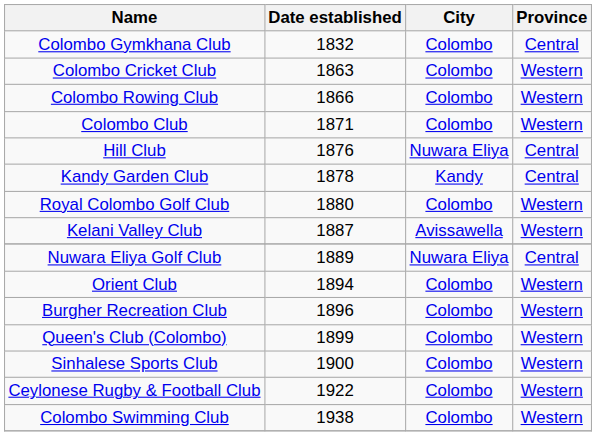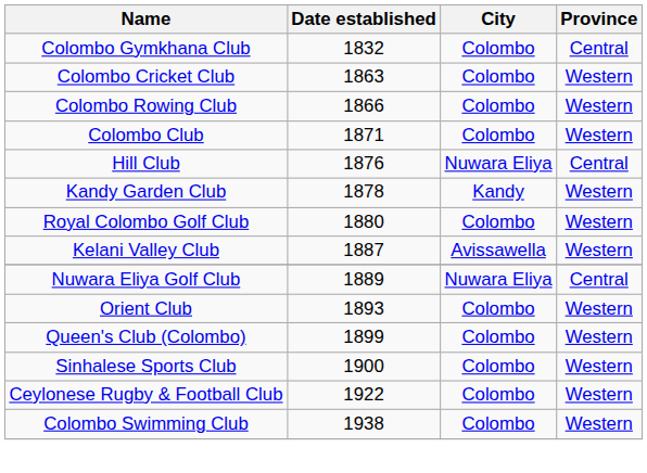 <table class="wikitable sortable" | style="text-align:center">
 <tr>
 <th>Name</th>
 <th>Date established</th>
 <th>City</th>
 <th>Province</th>
 </tr>
 <tr>
 <td><a href='#'>Colombo Gymkhana Club</a></td>
 <td>1832</td>
 <td><a href='#'>Colombo</a></td>
 <td><a href='#'>Central</a></td>
 </tr>
 <tr>
 <td><a href='#'>Colombo Cricket Club</a></td>
 <td>1863</td>
 <td><a href='#'>Colombo</a></td>
 <td><a href='#'>Western</a></td>
 </tr>
 <tr>
 <td><a href='#'>Colombo Rowing Club</a></td>
 <td>1866</td>
 <td><a href='#'>Colombo</a></td>
 <td><a href='#'>Western</a></td>
 </tr>
 <tr>
 <td><a href='#'>Colombo Club</a></td>
 <td>1871</td>
 <td><a href='#'>Colombo</a></td>
 <td><a href='#'>Western</a></td>
 </tr>
 <tr>
 <td><a href='#'>Hill Club</a></td>
 <td>1876</td>
 <td><a href='#'>Nuwara Eliya</a></td>
 <td><a href='#'>Central</a></td>
 </tr>
 <tr>
 <td><a href='#'>Kandy Garden Club</a></td>
 <td>1878</td>
 <td><a href='#'>Kandy</a></td>
-<td><a href='#'>Central</a></td>
+<td><a href='#'>Western</a></td>
 </tr>
 <tr>
 <td><a href='#'>Royal Colombo Golf Club</a></td>
 <td>1880</td>
 <td><a href='#'>Colombo</a></td>
 <td><a href='#'>Western</a></td>
 </tr>
 <tr>
 <td><a href='#'>Kelani Valley Club</a></td>
 <td>1887</td>
 <td><a href='#'>Avissawella</a></td>
 <td><a href='#'>Western</a></td>
 </tr>
 <tr>
 </tr>
 <tr>
 <td><a href='#'>Nuwara Eliya Golf Club</a></td>
 <td>1889</td>
 <td><a href='#'>Nuwara Eliya</a></td>
 <td><a href='#'>Central</a></td>
 </tr>
 <tr>
 <td><a href='#'>Orient Club</a></td>
-<td>1894</td>
-<td><a href='#'>Colombo</a></td>
-<td><a href='#'>Western</a></td>
-</tr>
-<tr>
-<td><a href='#'>Burgher Recreation Club</a></td>
-<td>1896</td>
+<td>1893</td>
 <td><a href='#'>Colombo</a></td>
 <td><a href='#'>Western</a></td>
 </tr>
 <tr>
 <td><a href='#'>Queen's Club (Colombo)</a></td>
 <td>1899</td>
 <td><a href='#'>Colombo</a></td>
 <td><a href='#'>Western</a></td>
 </tr>
 <tr>
 <td><a href='#'>Sinhalese Sports Club</a></td>
 <td>1900</td>
 <td><a href='#'>Colombo</a></td>
 <td><a href='#'>Western</a></td>
 </tr>
 <tr>
 <td><a href='#'>Ceylonese Rugby & Football Club</a></td>
 <td>1922</td>
 <td><a href='#'>Colombo</a></td>
 <td><a href='#'>Western</a></td>
 </tr>
 <tr>
 <td><a href='#'>Colombo Swimming Club</a></td>
 <td>1938</td>
 <td><a href='#'>Colombo</a></td>
 <td><a href='#'>Western</a></td>
 </tr>
 <tr>
 </tr>
 </table>
